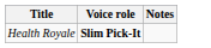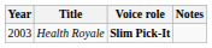 <table class="wikitable sortable">
 <tr style="background:#b0c4de; text-align:center;">
+<th>Year</th>
 <th>Title</th>
 <th>Voice role</th>
 <th>Notes</th>
 </tr>
 <tr>
+<td>2003</td>
 <td><em>Health Royale</em></td>
 <td><strong>Slim Pick-It</strong></td>
 <td></td>
 </tr>
 </table>
